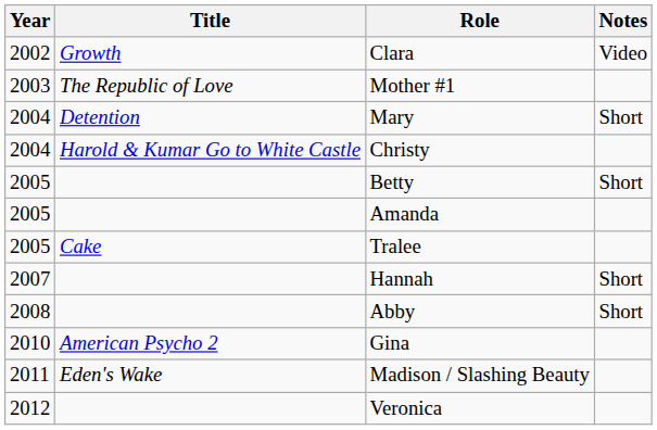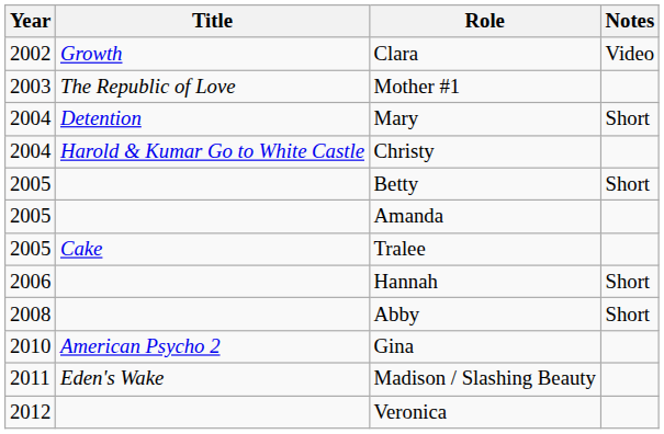 <table class="wikitable sortable">
 <tr>
 <th>Year</th>
 <th>Title</th>
 <th>Role</th>
 <th class="unsortable">Notes</th>
 </tr>
 <tr>
 <td>2002</td>
 <td><em><a href='#'>Growth</a></em></td>
 <td>Clara</td>
 <td>Video</td>
 </tr>
 <tr>
 <td>2003</td>
 <td data-sort-value="Republic of Love, The"><em>The Republic of Love</em></td>
 <td>Mother #1</td>
 </tr>
 <tr>
 <td>2004</td>
 <td><em><a href='#'>Detention</a></em></td>
 <td>Mary</td>
 <td>Short</td>
 </tr>
 <tr>
 <td>2004</td>
 <td><em><a href='#'>Harold & Kumar Go to White Castle</a></em></td>
 <td>Christy</td>
 <td></td>
 </tr>
 <tr>
 <td>2005</td>
 <td><em></em></td>
 <td>Betty</td>
 <td>Short</td>
 </tr>
 <tr>
 <td>2005</td>
 <td><em></em></td>
 <td>Amanda</td>
 <td></td>
 </tr>
 <tr>
 <td>2005</td>
 <td><em><a href='#'>Cake</a></em></td>
 <td>Tralee</td>
 <td></td>
 </tr>
 <tr>
-<td>2007</td>
+<td>2006</td>
 <td><em></em></td>
 <td>Hannah</td>
 <td>Short</td>
 </tr>
 <tr>
 <td>2008</td>
 <td><em></em></td>
 <td>Abby</td>
 <td>Short</td>
 </tr>
 <tr>
 <td>2010</td>
 <td><em><a href='#'>American Psycho 2</a></em></td>
 <td>Gina</td>
 <td></td>
 </tr>
 <tr>
 <td>2011</td>
 <td><em>Eden's Wake</em></td>
 <td>Madison / Slashing Beauty</td>
 <td></td>
 </tr>
 <tr>
 <td>2012</td>
 <td><em></em></td>
 <td>Veronica</td>
 <td></td>
 </tr>
 </table>
